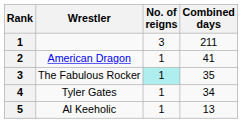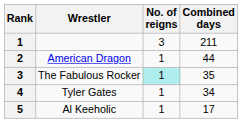 <table class="wikitable sortable" style="text-align: center">
 <tr>
 <th>Rank</th>
 <th>Wrestler</th>
 <th>No. of<br>reigns</th>
 <th>Combined<br>days</th>
 </tr>
 <tr>
 <th>1</th>
 <td></td>
 <td>3</td>
 <td colspan=2>211</td>
 </tr>
 <tr>
 <th>2</th>
 <td><a href='#'>American Dragon</a></td>
 <td>1</td>
-<td>41</td>
+<td>44</td>
 </tr>
 <tr>
 <th>3</th>
 <td>The Fabulous Rocker</td>
 <td style="background: paleturquoise;">1</td>
 <td>35</td>
 </tr>
 <tr>
 <th>4</th>
 <td>Tyler Gates</td>
 <td>1</td>
 <td>34</td>
 </tr>
 <tr>
 <th>5</th>
 <td>Al Keeholic</td>
 <td>1</td>
-<td>13</td>
+<td>17</td>
 </tr>
 </table>
